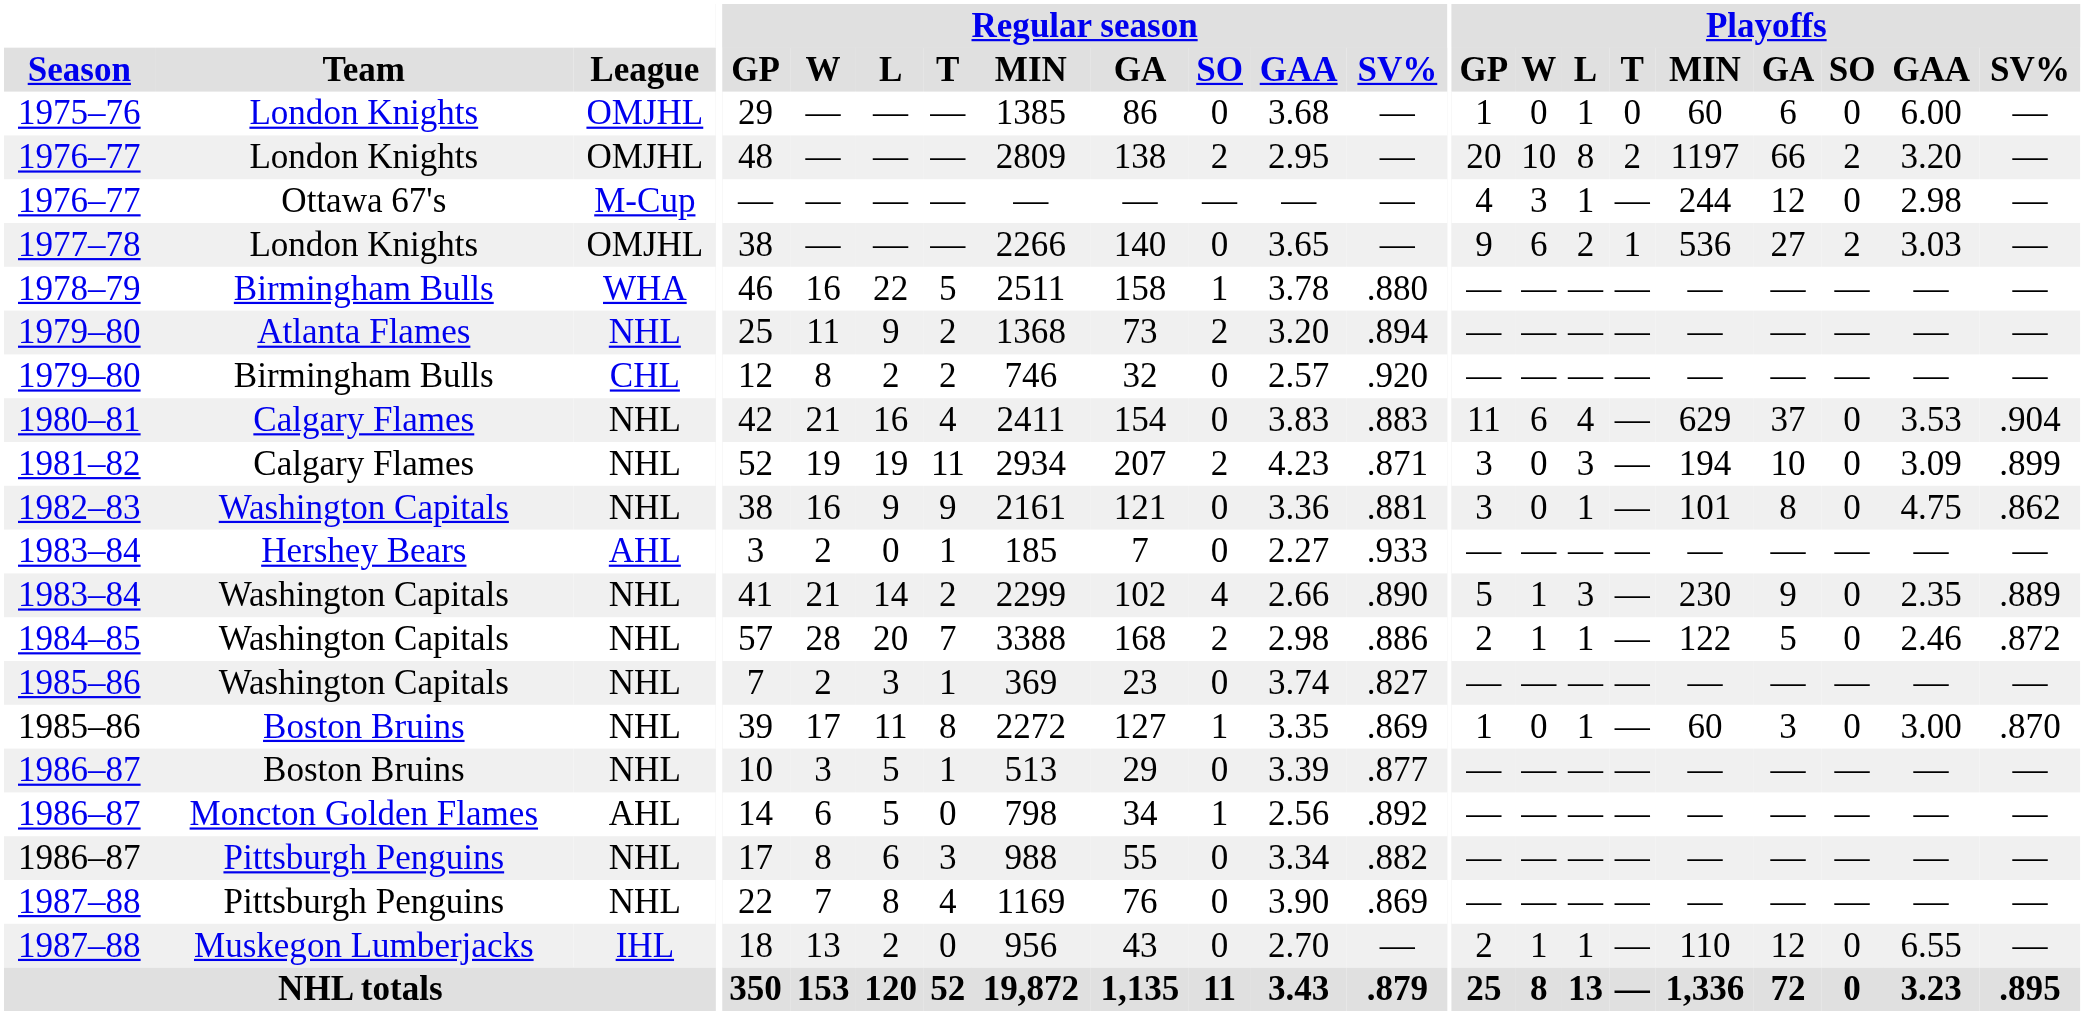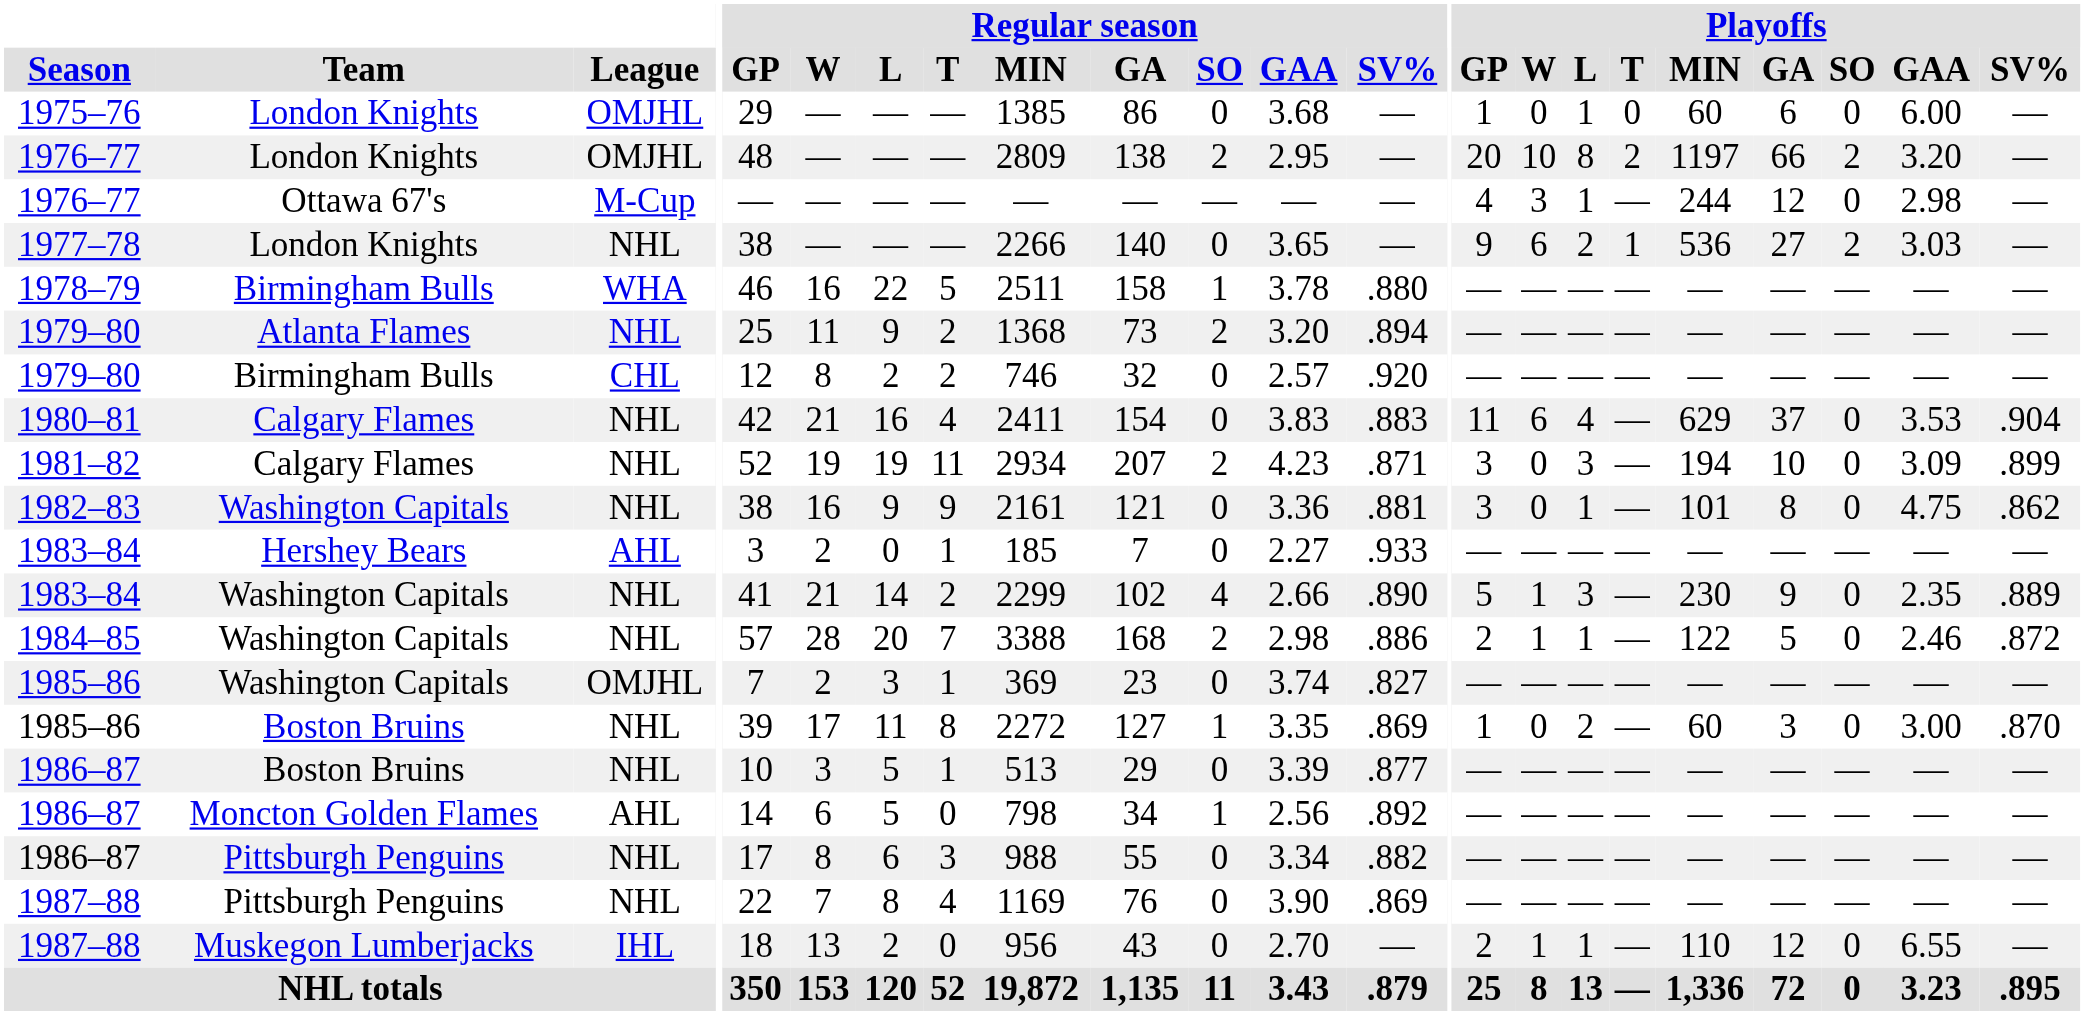 <table border="0" cellpadding="1" cellspacing="0" style="text-align:center; width:75%">
 <tr ALIGN="center" bgcolor="#e0e0e0">
 <th align="center" colspan="3" bgcolor="#ffffff"></th>
 <th align="center" rowspan="99" bgcolor="#ffffff"></th>
 <th align="center" colspan="9" bgcolor="#e0e0e0"><a href='#'>Regular season</a></th>
 <th align="center" rowspan="99" bgcolor="#ffffff"></th>
 <th align="center" colspan="9" bgcolor="#e0e0e0"><a href='#'>Playoffs</a></th>
 </tr>
 <tr ALIGN="center" bgcolor="#e0e0e0">
 <th><a href='#'>Season</a></th>
 <th>Team</th>
 <th>League</th>
 <th>GP</th>
 <th>W</th>
 <th>L</th>
 <th>T</th>
 <th>MIN</th>
 <th>GA</th>
 <th><a href='#'>SO</a></th>
 <th><a href='#'>GAA</a></th>
 <th><a href='#'>SV%</a></th>
 <th>GP</th>
 <th>W</th>
 <th>L</th>
 <th>T</th>
 <th>MIN</th>
 <th>GA</th>
 <th>SO</th>
 <th>GAA</th>
 <th>SV%</th>
 </tr>
 <tr>
 <td><a href='#'>1975–76</a></td>
 <td><a href='#'>London Knights</a></td>
 <td><a href='#'>OMJHL</a></td>
 <td>29</td>
 <td>—</td>
 <td>—</td>
 <td>—</td>
 <td>1385</td>
 <td>86</td>
 <td>0</td>
 <td>3.68</td>
 <td>—</td>
 <td>1</td>
 <td>0</td>
 <td>1</td>
 <td>0</td>
 <td>60</td>
 <td>6</td>
 <td>0</td>
 <td>6.00</td>
 <td>—</td>
 </tr>
 <tr bgcolor="#f0f0f0">
 <td><a href='#'>1976–77</a></td>
 <td>London Knights</td>
 <td>OMJHL</td>
 <td>48</td>
 <td>—</td>
 <td>—</td>
 <td>—</td>
 <td>2809</td>
 <td>138</td>
 <td>2</td>
 <td>2.95</td>
 <td>—</td>
 <td>20</td>
 <td>10</td>
 <td>8</td>
 <td>2</td>
 <td>1197</td>
 <td>66</td>
 <td>2</td>
 <td>3.20</td>
 <td>—</td>
 </tr>
 <tr>
 <td><a href='#'>1976–77</a></td>
 <td>Ottawa 67's</td>
 <td><a href='#'>M-Cup</a></td>
 <td>—</td>
 <td>—</td>
 <td>—</td>
 <td>—</td>
 <td>—</td>
 <td>—</td>
 <td>—</td>
 <td>—</td>
 <td>—</td>
 <td>4</td>
 <td>3</td>
 <td>1</td>
 <td>—</td>
 <td>244</td>
 <td>12</td>
 <td>0</td>
 <td>2.98</td>
 <td>—</td>
 </tr>
 <tr bgcolor="#f0f0f0">
 <td><a href='#'>1977–78</a></td>
 <td>London Knights</td>
-<td>OMJHL</td>
+<td>NHL</td>
 <td>38</td>
 <td>—</td>
 <td>—</td>
 <td>—</td>
 <td>2266</td>
 <td>140</td>
 <td>0</td>
 <td>3.65</td>
 <td>—</td>
 <td>9</td>
 <td>6</td>
 <td>2</td>
 <td>1</td>
 <td>536</td>
 <td>27</td>
 <td>2</td>
 <td>3.03</td>
 <td>—</td>
 </tr>
 <tr>
 <td><a href='#'>1978–79</a></td>
 <td><a href='#'>Birmingham Bulls</a></td>
 <td><a href='#'>WHA</a></td>
 <td>46</td>
 <td>16</td>
 <td>22</td>
 <td>5</td>
 <td>2511</td>
 <td>158</td>
 <td>1</td>
 <td>3.78</td>
 <td>.880</td>
 <td>—</td>
 <td>—</td>
 <td>—</td>
 <td>—</td>
 <td>—</td>
 <td>—</td>
 <td>—</td>
 <td>—</td>
 <td>—</td>
 </tr>
 <tr bgcolor="#f0f0f0">
 <td><a href='#'>1979–80</a></td>
 <td><a href='#'>Atlanta Flames</a></td>
 <td><a href='#'>NHL</a></td>
 <td>25</td>
 <td>11</td>
 <td>9</td>
 <td>2</td>
 <td>1368</td>
 <td>73</td>
 <td>2</td>
 <td>3.20</td>
 <td>.894</td>
 <td>—</td>
 <td>—</td>
 <td>—</td>
 <td>—</td>
 <td>—</td>
 <td>—</td>
 <td>—</td>
 <td>—</td>
 <td>—</td>
 </tr>
 <tr>
 <td><a href='#'>1979–80</a></td>
 <td>Birmingham Bulls</td>
 <td><a href='#'>CHL</a></td>
 <td>12</td>
 <td>8</td>
 <td>2</td>
 <td>2</td>
 <td>746</td>
 <td>32</td>
 <td>0</td>
 <td>2.57</td>
 <td>.920</td>
 <td>—</td>
 <td>—</td>
 <td>—</td>
 <td>—</td>
 <td>—</td>
 <td>—</td>
 <td>—</td>
 <td>—</td>
 <td>—</td>
 </tr>
 <tr bgcolor="#f0f0f0">
 <td><a href='#'>1980–81</a></td>
 <td><a href='#'>Calgary Flames</a></td>
 <td>NHL</td>
 <td>42</td>
 <td>21</td>
 <td>16</td>
 <td>4</td>
 <td>2411</td>
 <td>154</td>
 <td>0</td>
 <td>3.83</td>
 <td>.883</td>
 <td>11</td>
 <td>6</td>
 <td>4</td>
 <td>—</td>
 <td>629</td>
 <td>37</td>
 <td>0</td>
 <td>3.53</td>
 <td>.904</td>
 </tr>
 <tr>
 <td><a href='#'>1981–82</a></td>
 <td>Calgary Flames</td>
 <td>NHL</td>
 <td>52</td>
 <td>19</td>
 <td>19</td>
 <td>11</td>
 <td>2934</td>
 <td>207</td>
 <td>2</td>
 <td>4.23</td>
 <td>.871</td>
 <td>3</td>
 <td>0</td>
 <td>3</td>
 <td>—</td>
 <td>194</td>
 <td>10</td>
 <td>0</td>
 <td>3.09</td>
 <td>.899</td>
 </tr>
 <tr bgcolor="#f0f0f0">
 <td><a href='#'>1982–83</a></td>
 <td><a href='#'>Washington Capitals</a></td>
 <td>NHL</td>
 <td>38</td>
 <td>16</td>
 <td>9</td>
 <td>9</td>
 <td>2161</td>
 <td>121</td>
 <td>0</td>
 <td>3.36</td>
 <td>.881</td>
 <td>3</td>
 <td>0</td>
 <td>1</td>
 <td>—</td>
 <td>101</td>
 <td>8</td>
 <td>0</td>
 <td>4.75</td>
 <td>.862</td>
 </tr>
 <tr>
 <td><a href='#'>1983–84</a></td>
 <td><a href='#'>Hershey Bears</a></td>
 <td><a href='#'>AHL</a></td>
 <td>3</td>
 <td>2</td>
 <td>0</td>
 <td>1</td>
 <td>185</td>
 <td>7</td>
 <td>0</td>
 <td>2.27</td>
 <td>.933</td>
 <td>—</td>
 <td>—</td>
 <td>—</td>
 <td>—</td>
 <td>—</td>
 <td>—</td>
 <td>—</td>
 <td>—</td>
 <td>—</td>
 </tr>
 <tr bgcolor="#f0f0f0">
 <td><a href='#'>1983–84</a></td>
 <td>Washington Capitals</td>
 <td>NHL</td>
 <td>41</td>
 <td>21</td>
 <td>14</td>
 <td>2</td>
 <td>2299</td>
 <td>102</td>
 <td>4</td>
 <td>2.66</td>
 <td>.890</td>
 <td>5</td>
 <td>1</td>
 <td>3</td>
 <td>—</td>
 <td>230</td>
 <td>9</td>
 <td>0</td>
 <td>2.35</td>
 <td>.889</td>
 </tr>
 <tr>
 <td><a href='#'>1984–85</a></td>
 <td>Washington Capitals</td>
 <td>NHL</td>
 <td>57</td>
 <td>28</td>
 <td>20</td>
 <td>7</td>
 <td>3388</td>
 <td>168</td>
 <td>2</td>
 <td>2.98</td>
 <td>.886</td>
 <td>2</td>
 <td>1</td>
 <td>1</td>
 <td>—</td>
 <td>122</td>
 <td>5</td>
 <td>0</td>
 <td>2.46</td>
 <td>.872</td>
 </tr>
 <tr bgcolor="#f0f0f0">
 <td><a href='#'>1985–86</a></td>
 <td>Washington Capitals</td>
-<td>NHL</td>
+<td>OMJHL</td>
 <td>7</td>
 <td>2</td>
 <td>3</td>
 <td>1</td>
 <td>369</td>
 <td>23</td>
 <td>0</td>
 <td>3.74</td>
 <td>.827</td>
 <td>—</td>
 <td>—</td>
 <td>—</td>
 <td>—</td>
 <td>—</td>
 <td>—</td>
 <td>—</td>
 <td>—</td>
 <td>—</td>
 </tr>
 <tr>
 <td>1985–86</td>
 <td><a href='#'>Boston Bruins</a></td>
 <td>NHL</td>
 <td>39</td>
 <td>17</td>
 <td>11</td>
 <td>8</td>
 <td>2272</td>
 <td>127</td>
 <td>1</td>
 <td>3.35</td>
 <td>.869</td>
 <td>1</td>
 <td>0</td>
-<td>1</td>
+<td>2</td>
 <td>—</td>
 <td>60</td>
 <td>3</td>
 <td>0</td>
 <td>3.00</td>
 <td>.870</td>
 </tr>
 <tr bgcolor="#f0f0f0">
 <td><a href='#'>1986–87</a></td>
 <td>Boston Bruins</td>
 <td>NHL</td>
 <td>10</td>
 <td>3</td>
 <td>5</td>
 <td>1</td>
 <td>513</td>
 <td>29</td>
 <td>0</td>
 <td>3.39</td>
 <td>.877</td>
 <td>—</td>
 <td>—</td>
 <td>—</td>
 <td>—</td>
 <td>—</td>
 <td>—</td>
 <td>—</td>
 <td>—</td>
 <td>—</td>
 </tr>
 <tr>
 <td><a href='#'>1986–87</a></td>
 <td><a href='#'>Moncton Golden Flames</a></td>
 <td>AHL</td>
 <td>14</td>
 <td>6</td>
 <td>5</td>
 <td>0</td>
 <td>798</td>
 <td>34</td>
 <td>1</td>
 <td>2.56</td>
 <td>.892</td>
 <td>—</td>
 <td>—</td>
 <td>—</td>
 <td>—</td>
 <td>—</td>
 <td>—</td>
 <td>—</td>
 <td>—</td>
 <td>—</td>
 </tr>
 <tr bgcolor="#f0f0f0">
 <td>1986–87</td>
 <td><a href='#'>Pittsburgh Penguins</a></td>
 <td>NHL</td>
 <td>17</td>
 <td>8</td>
 <td>6</td>
 <td>3</td>
 <td>988</td>
 <td>55</td>
 <td>0</td>
 <td>3.34</td>
 <td>.882</td>
 <td>—</td>
 <td>—</td>
 <td>—</td>
 <td>—</td>
 <td>—</td>
 <td>—</td>
 <td>—</td>
 <td>—</td>
 <td>—</td>
 </tr>
 <tr>
 <td><a href='#'>1987–88</a></td>
 <td>Pittsburgh Penguins</td>
 <td>NHL</td>
 <td>22</td>
 <td>7</td>
 <td>8</td>
 <td>4</td>
 <td>1169</td>
 <td>76</td>
 <td>0</td>
 <td>3.90</td>
 <td>.869</td>
 <td>—</td>
 <td>—</td>
 <td>—</td>
 <td>—</td>
 <td>—</td>
 <td>—</td>
 <td>—</td>
 <td>—</td>
 <td>—</td>
 </tr>
 <tr bgcolor="#f0f0f0">
 <td><a href='#'>1987–88</a></td>
 <td><a href='#'>Muskegon Lumberjacks</a></td>
 <td><a href='#'>IHL</a></td>
 <td>18</td>
 <td>13</td>
 <td>2</td>
 <td>0</td>
 <td>956</td>
 <td>43</td>
 <td>0</td>
 <td>2.70</td>
 <td>—</td>
 <td>2</td>
 <td>1</td>
 <td>1</td>
 <td>—</td>
 <td>110</td>
 <td>12</td>
 <td>0</td>
 <td>6.55</td>
 <td>—</td>
 </tr>
 <tr bgcolor="#e0e0e0">
 <th colspan="3">NHL totals</th>
 <th>350</th>
 <th>153</th>
 <th>120</th>
 <th>52</th>
 <th>19,872</th>
 <th>1,135</th>
 <th>11</th>
 <th>3.43</th>
 <th>.879</th>
 <th>25</th>
 <th>8</th>
 <th>13</th>
 <th>—</th>
 <th>1,336</th>
 <th>72</th>
 <th>0</th>
 <th>3.23</th>
 <th>.895</th>
 </tr>
 </table>
